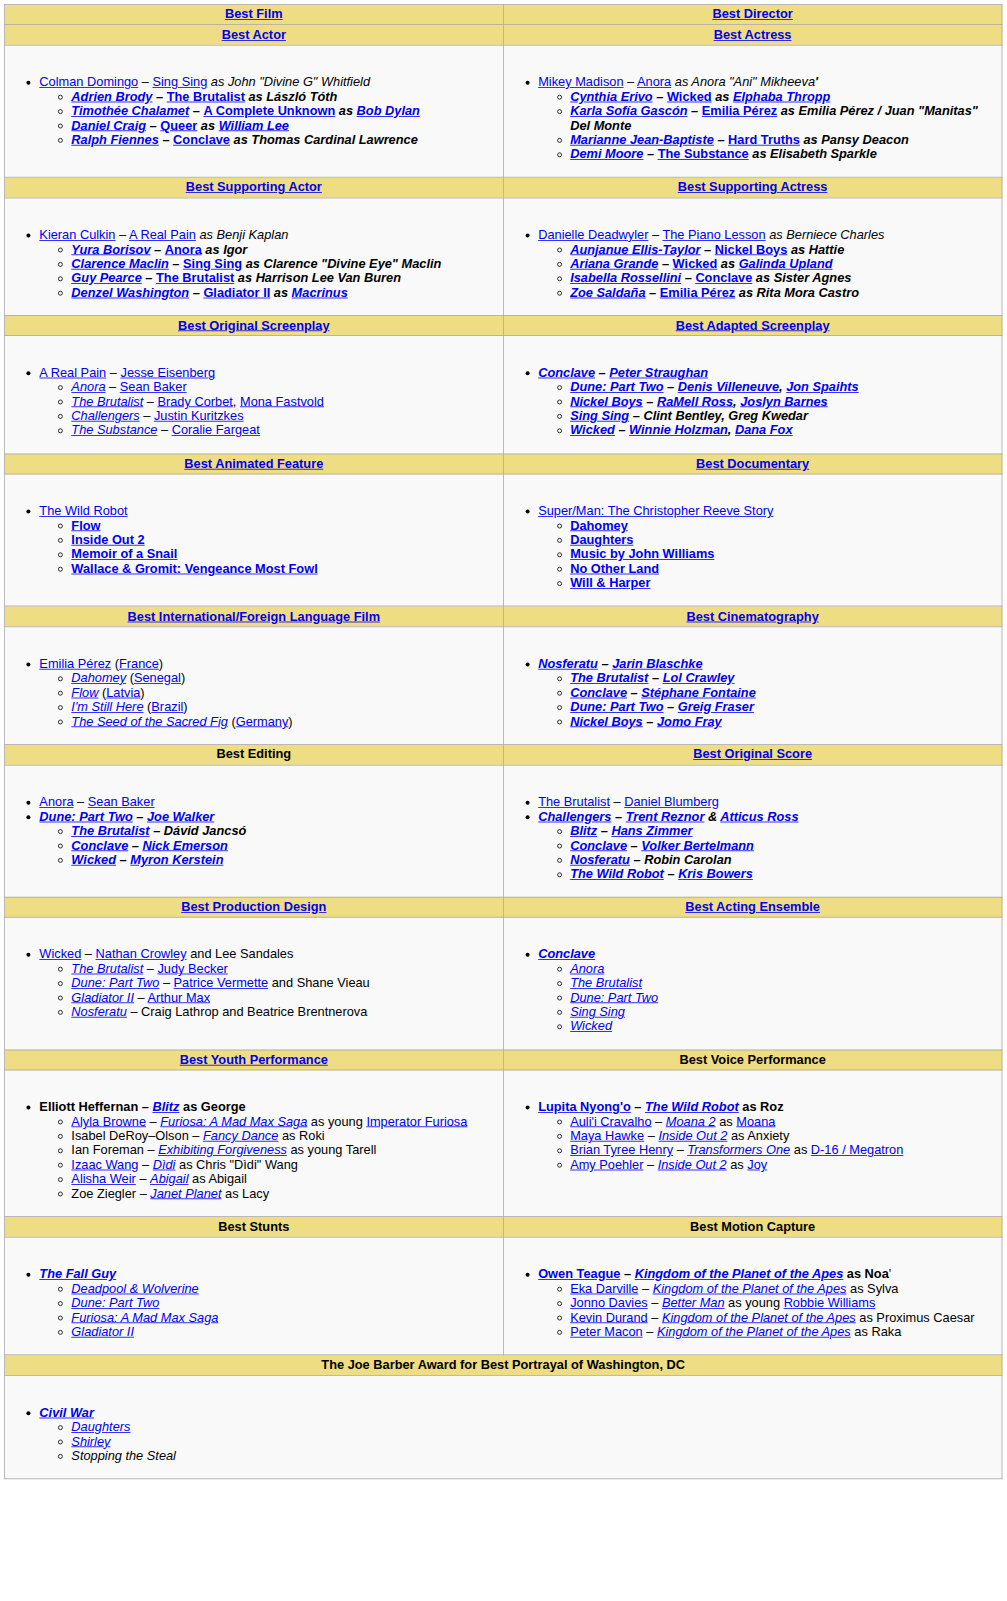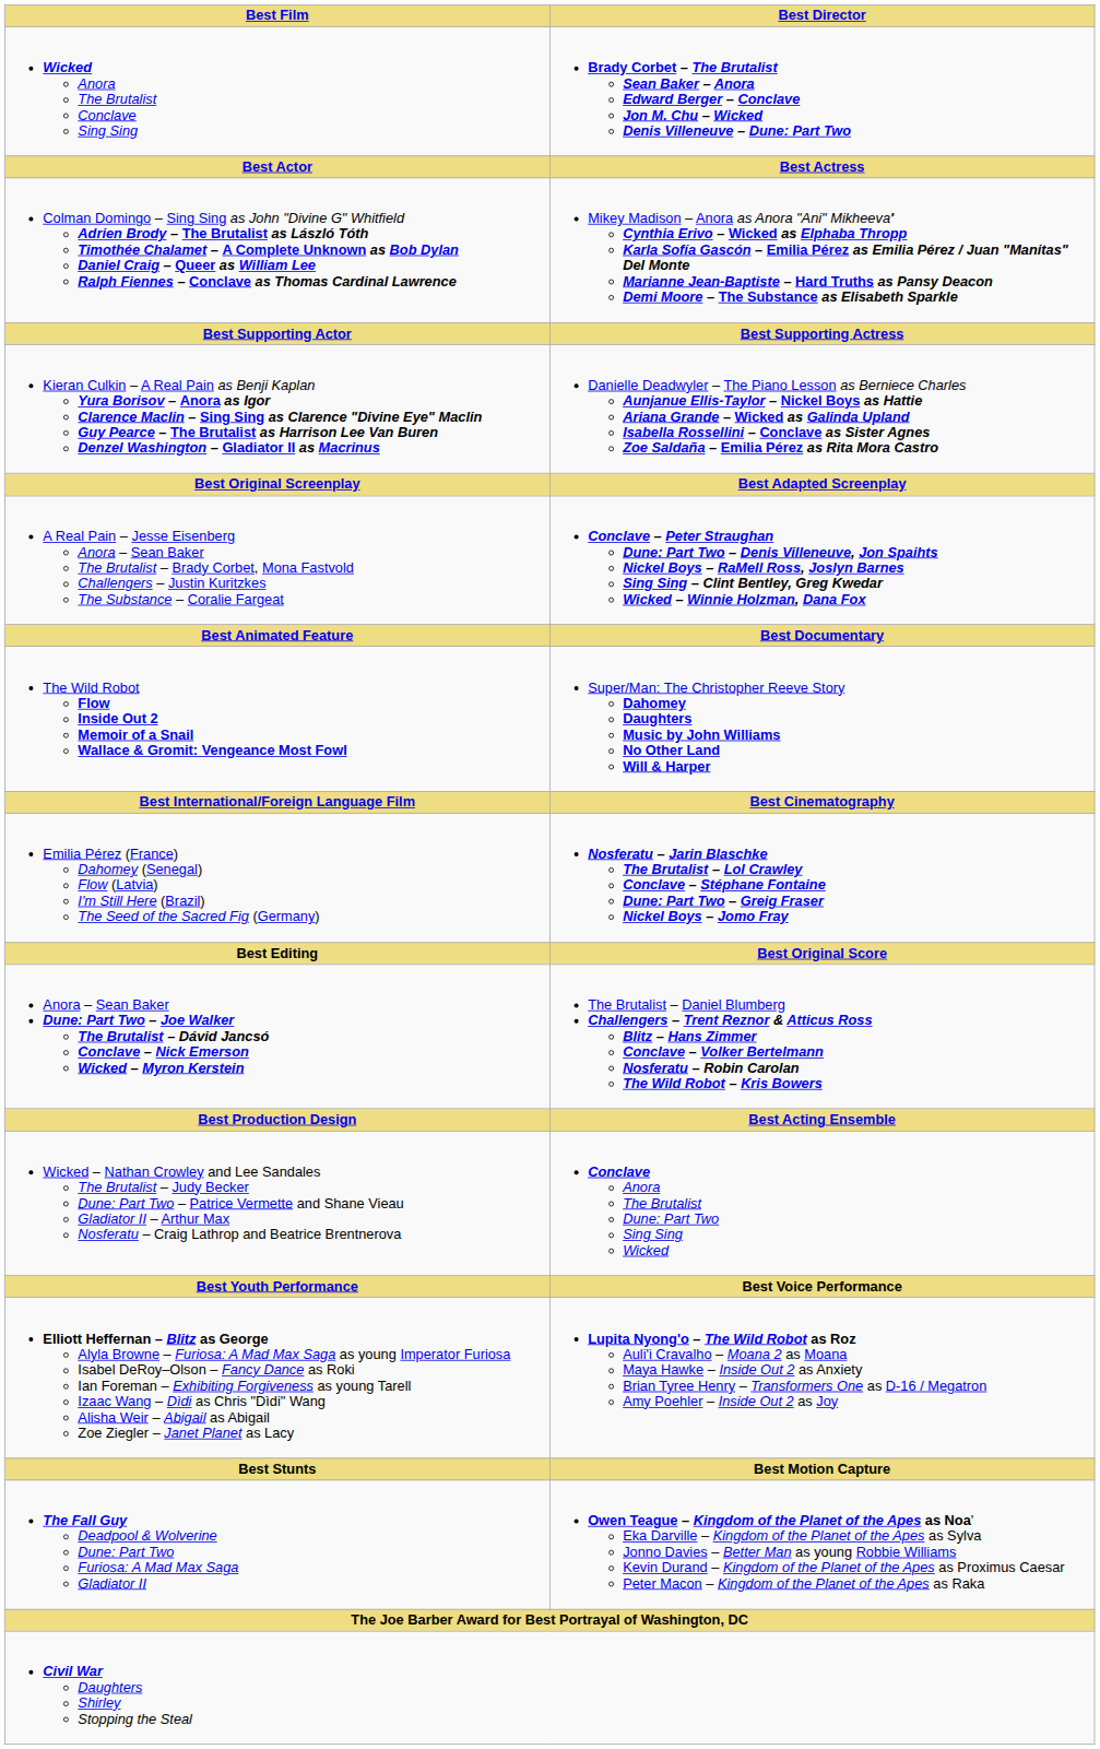 <table class="wikitable">
 <tr>
 <th style="background:#EEDD82; width:50%"><a href='#'>Best Film</a></th>
 <th style="background:#EEDD82; width:50%"><a href='#'>Best Director</a></th>
+</tr>
+<tr>
+<td valign="top"><br><ul><li><strong><em><a href='#'>Wicked</a></em></strong><ul><li><em><a href='#'>Anora</a></em></li><li><em><a href='#'>The Brutalist</a></em></li><li><em><a href='#'>Conclave</a></em></li><li><em><a href='#'>Sing Sing</a></em></li></ul></li></ul></td>
+<td valign="top"><br><ul><li><strong><a href='#'>Brady Corbet</a> – <em><a href='#'>The Brutalist</a><strong><em><ul><li><a href='#'>Sean Baker</a> – </em><a href='#'>Anora</a><em></li><li><a href='#'>Edward Berger</a> – </em><a href='#'>Conclave</a><em></li><li><a href='#'>Jon M. Chu</a> – </em><a href='#'>Wicked</a><em></li><li><a href='#'>Denis Villeneuve</a> – </em><a href='#'>Dune: Part Two</a><em></li></ul></li></ul></td>
 </tr>
 <tr>
 <th style="background:#EEDD82; width:50%"><a href='#'>Best Actor</a></th>
 <th style="background:#EEDD82; width:50%"><a href='#'>Best Actress</a></th>
 </tr>
 <tr>
 <td valign="top"><br><ul><li></strong><a href='#'>Colman Domingo</a> – </em><a href='#'>Sing Sing</a><em> as John "Divine G" Whitfield<strong><ul><li><a href='#'>Adrien Brody</a> – </em><a href='#'>The Brutalist</a><em> as László Tóth</li><li><a href='#'>Timothée Chalamet</a> – </em><a href='#'>A Complete Unknown</a><em> as <a href='#'>Bob Dylan</a></li><li><a href='#'>Daniel Craig</a> – </em><a href='#'>Queer</a><em> as <a href='#'>William Lee</a></li><li><a href='#'>Ralph Fiennes</a> – </em><a href='#'>Conclave</a><em> as Thomas Cardinal Lawrence</li></ul></li></ul></td>
 <td valign="top"><br><ul><li></strong><a href='#'>Mikey Madison</a> – </em><a href='#'>Anora</a><em> as Anora "Ani" Mikheeva<strong>'<ul><li><a href='#'>Cynthia Erivo</a> – </em><a href='#'>Wicked</a><em> as <a href='#'>Elphaba Thropp</a></li><li><a href='#'>Karla Sofía Gascón</a> – </em><a href='#'>Emilia Pérez</a><em> as Emilia Pérez / Juan "Manitas" Del Monte</li><li><a href='#'>Marianne Jean-Baptiste</a> – </em><a href='#'>Hard Truths</a><em> as Pansy Deacon</li><li><a href='#'>Demi Moore</a> – </em><a href='#'>The Substance</a><em> as Elisabeth Sparkle</li></ul></li></ul></td>
 </tr>
 <tr>
 <th style="background:#EEDD82; width:50%"><a href='#'>Best Supporting Actor</a></th>
 <th style="background:#EEDD82; width:50%"><a href='#'>Best Supporting Actress</a></th>
 </tr>
 <tr>
 <td valign="top"><br><ul><li></strong><a href='#'>Kieran Culkin</a> – </em><a href='#'>A Real Pain</a><em> as Benji Kaplan<strong><ul><li><a href='#'>Yura Borisov</a> – </em><a href='#'>Anora</a><em> as Igor</li><li><a href='#'>Clarence Maclin</a> – </em><a href='#'>Sing Sing</a><em> as Clarence "Divine Eye" Maclin</li><li><a href='#'>Guy Pearce</a> – </em><a href='#'>The Brutalist</a><em> as Harrison Lee Van Buren</li><li><a href='#'>Denzel Washington</a> – </em><a href='#'>Gladiator II</a><em> as <a href='#'>Macrinus</a></li></ul></li></ul></td>
 <td valign="top"><br><ul><li></strong><a href='#'>Danielle Deadwyler</a> –  </em><a href='#'>The Piano Lesson</a><em> as Berniece Charles<strong><ul><li><a href='#'>Aunjanue Ellis-Taylor</a> – </em><a href='#'>Nickel Boys</a><em> as Hattie</li><li><a href='#'>Ariana Grande</a> – </em><a href='#'>Wicked</a><em> as <a href='#'>Galinda Upland</a></li><li><a href='#'>Isabella Rossellini</a> – </em><a href='#'>Conclave</a><em> as Sister Agnes</li><li><a href='#'>Zoe Saldaña</a> – </em><a href='#'>Emilia Pérez</a><em> as Rita Mora Castro</li></ul></li></ul></td>
 </tr>
 <tr>
 <th style="background:#EEDD82; width:50%"><a href='#'>Best Original Screenplay</a></th>
 <th style="background:#EEDD82; width:50%"><a href='#'>Best Adapted Screenplay</a></th>
 </tr>
 <tr>
 <td valign="top"><br><ul><li></em></strong><a href='#'>A Real Pain</a></em> – <a href='#'>Jesse Eisenberg</a></strong><ul><li><em><a href='#'>Anora</a></em> – <a href='#'>Sean Baker</a></li><li><em><a href='#'>The Brutalist</a></em> – <a href='#'>Brady Corbet</a>, <a href='#'>Mona Fastvold</a></li><li><em><a href='#'>Challengers</a></em> – <a href='#'>Justin Kuritzkes</a></li><li><em><a href='#'>The Substance</a></em> – <a href='#'>Coralie Fargeat</a></li></ul></li></ul></td>
 <td valign="top"><br><ul><li><strong><em><a href='#'>Conclave</a><em> – <a href='#'>Peter Straughan</a><strong><ul><li></em><a href='#'>Dune: Part Two</a><em> – <a href='#'>Denis Villeneuve</a>, <a href='#'>Jon Spaihts</a></li><li></em><a href='#'>Nickel Boys</a><em> – <a href='#'>RaMell Ross</a>, <a href='#'>Joslyn Barnes</a></li><li></em><a href='#'>Sing Sing</a><em> – Clint Bentley, Greg Kwedar</li><li></em><a href='#'>Wicked</a><em> – <a href='#'>Winnie Holzman</a>, <a href='#'>Dana Fox</a></li></ul></li></ul></td>
 </tr>
 <tr>
 <th style="background:#EEDD82; width:50%"><a href='#'>Best Animated Feature</a></th>
 <th style="background:#EEDD82; width:50%"><a href='#'>Best Documentary</a></th>
 </tr>
 <tr>
 <td valign="top"><br><ul><li></em></strong><a href='#'>The Wild Robot</a><strong><em><ul><li></em><a href='#'>Flow</a><em></li><li></em><a href='#'>Inside Out 2</a><em></li><li></em><a href='#'>Memoir of a Snail</a><em></li><li></em><a href='#'>Wallace & Gromit: Vengeance Most Fowl</a><em></li></ul></li></ul></td>
 <td valign="top"><br><ul><li></em></strong><a href='#'>Super/Man: The Christopher Reeve Story</a><strong><em><ul><li></em><a href='#'>Dahomey</a><em></li><li></em><a href='#'>Daughters</a><em></li><li></em><a href='#'>Music by John Williams</a><em></li><li></em><a href='#'>No Other Land</a><em></li><li></em><a href='#'>Will & Harper</a><em></li></ul></li></ul></td>
 </tr>
 <tr>
 <th style="background:#EEDD82; width:50%"><a href='#'>Best International/Foreign Language Film</a></th>
 <th style="background:#EEDD82; width:50%"><a href='#'>Best Cinematography</a></th>
 </tr>
 <tr>
 <td valign="top"><br><ul><li></em></strong><a href='#'>Emilia Pérez</a></em> (<a href='#'>France</a>)</strong><ul><li><em><a href='#'>Dahomey</a></em> (<a href='#'>Senegal</a>)</li><li><em><a href='#'>Flow</a></em> (<a href='#'>Latvia</a>)</li><li><em><a href='#'>I'm Still Here</a></em> (<a href='#'>Brazil</a>)</li><li><em><a href='#'>The Seed of the Sacred Fig</a></em> (<a href='#'>Germany</a>)</li></ul></li></ul></td>
 <td valign="top"><br><ul><li><strong><em><a href='#'>Nosferatu</a><em> – <a href='#'>Jarin Blaschke</a><strong><ul><li></em><a href='#'>The Brutalist</a><em> – <a href='#'>Lol Crawley</a></li><li></em><a href='#'>Conclave</a><em> – <a href='#'>Stéphane Fontaine</a></li><li></em><a href='#'>Dune: Part Two</a><em> – <a href='#'>Greig Fraser</a></li><li></em><a href='#'>Nickel Boys</a><em> – <a href='#'>Jomo Fray</a></li></ul></li></ul></td>
 </tr>
 <tr>
 <th style="background:#EEDD82; width:50%">Best Editing</th>
 <th style="background:#EEDD82; width:50%"><a href='#'>Best Original Score</a></th>
 </tr>
 <tr>
 <td valign="top"><br><ul><li></em></strong><a href='#'>Anora</a></em> – <a href='#'>Sean Baker</a></strong></li><li><strong><em><a href='#'>Dune: Part Two</a><em> – <a href='#'>Joe Walker</a><strong><ul><li></em><a href='#'>The Brutalist</a><em> – Dávid Jancsó</li><li></em><a href='#'>Conclave</a><em> – <a href='#'>Nick Emerson</a></li><li></em><a href='#'>Wicked</a><em> – <a href='#'>Myron Kerstein</a></li></ul></li></ul></td>
 <td valign="top"><br><ul><li></em></strong><a href='#'>The Brutalist</a></em> – <a href='#'>Daniel Blumberg</a></strong></li><li><strong><em><a href='#'>Challengers</a><em> – <a href='#'>Trent Reznor</a> & <a href='#'>Atticus Ross</a><strong><ul><li></em><a href='#'>Blitz</a><em> – <a href='#'>Hans Zimmer</a></li><li></em><a href='#'>Conclave</a><em> – <a href='#'>Volker Bertelmann</a></li><li></em><a href='#'>Nosferatu</a><em> – Robin Carolan</li><li></em><a href='#'>The Wild Robot</a><em> – <a href='#'>Kris Bowers</a></li></ul></li></ul></td>
 </tr>
 <tr>
 <th style="background:#EEDD82; width:50%"><a href='#'>Best Production Design</a></th>
 <th style="background:#EEDD82; width:50%"><a href='#'>Best Acting Ensemble</a></th>
 </tr>
 <tr>
 <td valign="top"><br><ul><li></em></strong><a href='#'>Wicked</a></em> – <a href='#'>Nathan Crowley</a> and Lee Sandales</strong><ul><li><em><a href='#'>The Brutalist</a></em> – <a href='#'>Judy Becker</a></li><li><em><a href='#'>Dune: Part Two</a></em> – <a href='#'>Patrice Vermette</a> and Shane Vieau</li><li><em><a href='#'>Gladiator II</a></em> – <a href='#'>Arthur Max</a></li><li><em><a href='#'>Nosferatu</a></em> – Craig Lathrop and Beatrice Brentnerova</li></ul></li></ul></td>
 <td valign="top"><br><ul><li><strong><em><a href='#'>Conclave</a></em></strong><ul><li><em><a href='#'>Anora</a></em></li><li><em><a href='#'>The Brutalist</a></em></li><li><em><a href='#'>Dune: Part Two</a></em></li><li><em><a href='#'>Sing Sing</a></em></li><li><em><a href='#'>Wicked</a></em></li></ul></li></ul></td>
 </tr>
 <tr>
 <th style="background:#EEDD82; width:50%"><a href='#'>Best Youth Performance</a></th>
 <th style="background:#EEDD82; width:50%">Best Voice Performance</th>
 </tr>
 <tr>
 <td valign="top"><br><ul><li><strong>Elliott Heffernan – <em><a href='#'>Blitz</a></em> as George</strong><ul><li><a href='#'>Alyla Browne</a> – <em><a href='#'>Furiosa: A Mad Max Saga</a></em> as young <a href='#'>Imperator Furiosa</a></li><li>Isabel DeRoy–Olson – <em><a href='#'>Fancy Dance</a></em> as Roki</li><li>Ian Foreman – <em><a href='#'>Exhibiting Forgiveness</a></em> as young Tarell</li><li><a href='#'>Izaac Wang</a> – <em><a href='#'>Dìdi</a></em> as Chris "Dìdi" Wang</li><li><a href='#'>Alisha Weir</a> – <em><a href='#'>Abigail</a></em> as Abigail</li><li>Zoe Ziegler – <em><a href='#'>Janet Planet</a></em> as Lacy</li></ul></li></ul></td>
 <td valign="top"><br><ul><li><strong><a href='#'>Lupita Nyong'o</a> – <em><a href='#'>The Wild Robot</a></em> as Roz</strong><ul><li><a href='#'>Auli'i Cravalho</a> – <em><a href='#'>Moana 2</a></em> as <a href='#'>Moana</a></li><li><a href='#'>Maya Hawke</a> – <em><a href='#'>Inside Out 2</a></em> as Anxiety</li><li><a href='#'>Brian Tyree Henry</a> – <em><a href='#'>Transformers One</a></em> as <a href='#'>D-16 / Megatron</a></li><li><a href='#'>Amy Poehler</a> – <em><a href='#'>Inside Out 2</a></em> as <a href='#'>Joy</a></li></ul></li></ul></td>
 </tr>
 <tr>
 <th style="background:#EEDD82; width:50%">Best Stunts</th>
 <th style="background:#EEDD82; width:50%">Best Motion Capture</th>
 </tr>
 <tr>
 <td valign="top"><br><ul><li><strong><em><a href='#'>The Fall Guy</a></em></strong><ul><li><em><a href='#'>Deadpool & Wolverine</a></em></li><li><em><a href='#'>Dune: Part Two</a></em></li><li><em><a href='#'>Furiosa: A Mad Max Saga</a></em></li><li><em><a href='#'>Gladiator II</a></em></li></ul></li></ul></td>
 <td valign="top"><br><ul><li><strong><a href='#'>Owen Teague</a> – <em><a href='#'>Kingdom of the Planet of the Apes</a></em> as Noa</strong>'<ul><li><a href='#'>Eka Darville</a> – <em><a href='#'>Kingdom of the Planet of the Apes</a></em> as Sylva</li><li><a href='#'>Jonno Davies</a> – <em><a href='#'>Better Man</a></em> as young <a href='#'>Robbie Williams</a></li><li><a href='#'>Kevin Durand</a> – <em><a href='#'>Kingdom of the Planet of the Apes</a></em> as Proximus Caesar</li><li><a href='#'>Peter Macon</a> – <em><a href='#'>Kingdom of the Planet of the Apes</a></em> as Raka</li></ul></li></ul></td>
 </tr>
 <tr>
 <th colspan="2" style="background:#EEDD82; width:50%">The Joe Barber Award for Best Portrayal of Washington, DC</th>
 </tr>
 <tr>
 <td valign="top" colspan="2"><br><ul><li><strong><em><a href='#'>Civil War</a></em></strong><ul><li><em><a href='#'>Daughters</a></em></li><li><em><a href='#'>Shirley</a></em></li><li><em>Stopping the Steal</em></li></ul></li></ul></td>
 </tr>
 </table>
